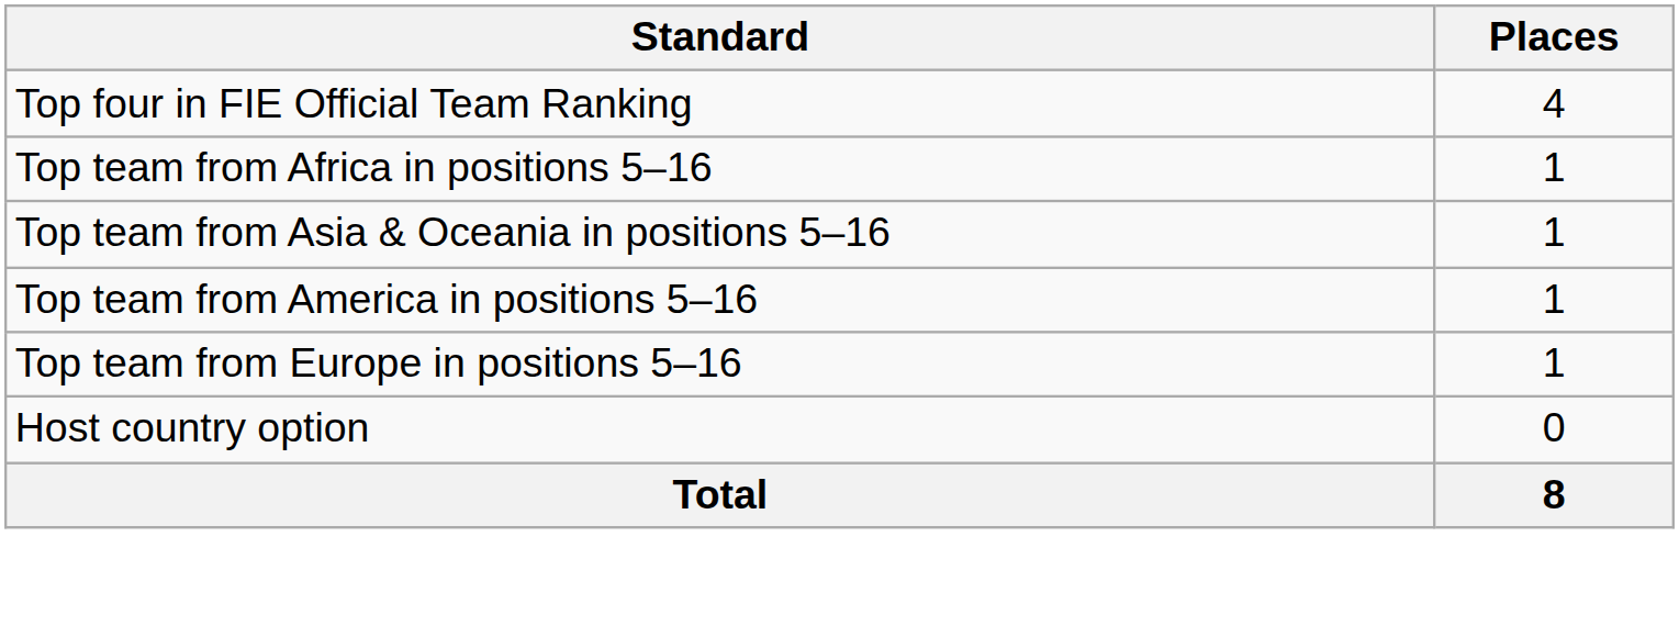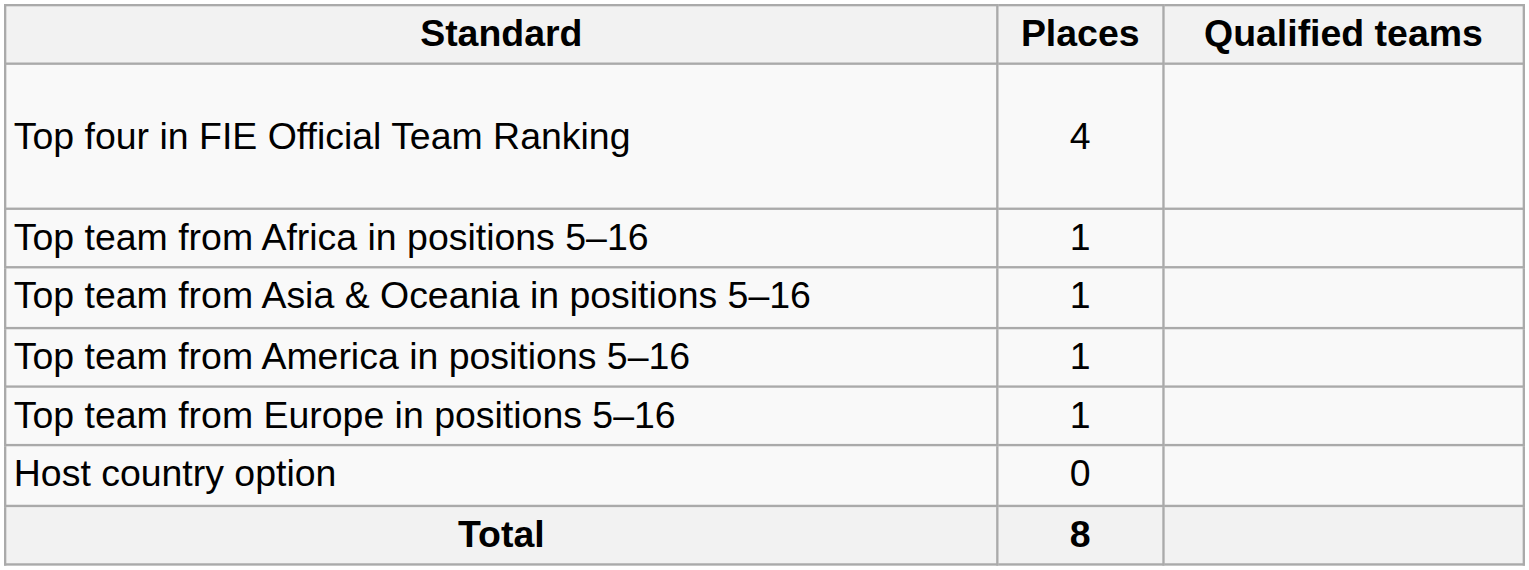 <table class="wikitable" width="650">
 <tr>
 <th>Standard</th>
 <th>Places</th>
+<th>Qualified teams</th>
 </tr>
 <tr>
 <td>Top four in FIE Official Team Ranking</td>
 <td align="center">4</td>
+<td><br><br><br></td>
 </tr>
 <tr>
 <td>Top team from Africa in positions 5–16</td>
 <td align="center">1</td>
+<td></td>
 </tr>
 <tr>
 <td>Top team from Asia & Oceania in positions 5–16</td>
 <td align="center">1</td>
+<td></td>
 </tr>
 <tr>
 <td>Top team from America in positions 5–16</td>
 <td align="center">1</td>
+<td></td>
 </tr>
 <tr>
 <td>Top team from Europe in positions 5–16</td>
 <td align="center">1</td>
+<td></td>
 </tr>
 <tr>
 <td>Host country option</td>
 <td align="center">0</td>
+<td></td>
 </tr>
 <tr>
 <th>Total</th>
 <th>8</th>
+<th></th>
 </tr>
 </table>
